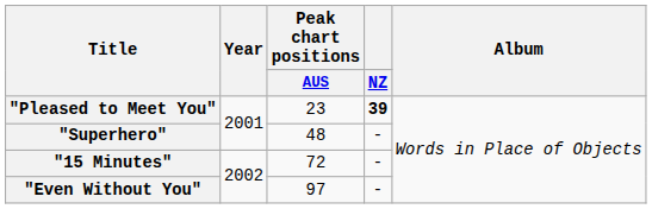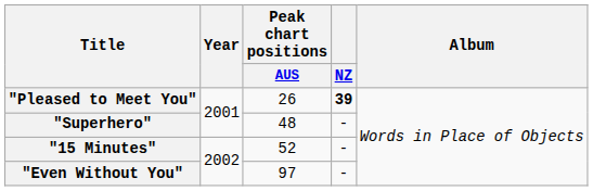 <table class="wikitable plainrowheaders" style="text-align:center">
 <tr>
 <th scope="col" rowspan="2">Title</th>
 <th scope="col" rowspan="2">Year</th>
 <th scope="col" colspan="1">Peak chart positions</th>
 <th></th>
 <th rowspan="2" scope="col">Album</th>
 </tr>
 <tr>
 <th scope="col" style="width:3em;font-size:90%;"><a href='#'>AUS</a><br></th>
 <th><a href='#'>NZ</a><br></th>
 </tr>
 <tr>
 <th scope="row">"Pleased to Meet You"</th>
 <td rowspan="2">2001</td>
-<td>23</td>
+<td>26</td>
 <td><strong>39</strong></td>
 <td rowspan="4"><em>Words in Place of Objects</em></td>
 </tr>
 <tr>
 <th scope="row">"Superhero"</th>
 <td>48</td>
 <td>-</td>
 </tr>
 <tr>
 <th scope="row">"15 Minutes"</th>
 <td rowspan="2">2002</td>
-<td>72</td>
+<td>52</td>
 <td>-</td>
 </tr>
 <tr>
 <th scope="row">"Even Without You"</th>
 <td>97</td>
 <td>-</td>
 </tr>
 </table>
